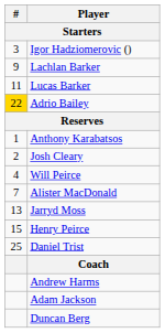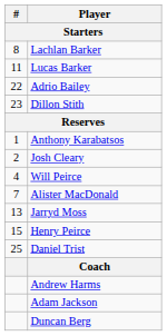 <table class="wikitable" style="text-align:center">
 <tr>
 <th scope="col" width="25px">#</th>
 <th scope="col" width="180px">Player</th>
 </tr>
 <tr>
 <th scope="col" colspan="2">Starters</th>
 </tr>
 <tr>
-<td>3</td>
-<td style="text-align:left"><a href='#'>Igor Hadziomerovic</a> ()</td>
-</tr>
-<tr>
-<td>9</td>
+<td>8</td>
 <td style="text-align:left"><a href='#'>Lachlan Barker</a></td>
 </tr>
 <tr>
 <td>11</td>
 <td style="text-align:left"><a href='#'>Lucas Barker</a></td>
 </tr>
 <tr>
-<td style="background: gold;">22</td>
+<td>22</td>
 <td style="text-align:left"><a href='#'>Adrio Bailey</a></td>
+</tr>
+<tr>
+<td>23</td>
+<td style="text-align:left"><a href='#'>Dillon Stith</a></td>
 </tr>
 <tr>
 <th scope="col" colspan="2">Reserves</th>
 </tr>
 <tr>
 <td>1</td>
 <td style="text-align:left"><a href='#'>Anthony Karabatsos</a></td>
 </tr>
 <tr>
 <td>2</td>
 <td style="text-align:left"><a href='#'>Josh Cleary</a></td>
 </tr>
 <tr>
 <td>4</td>
 <td style="text-align:left"><a href='#'>Will Peirce</a></td>
 </tr>
 <tr>
 <td>7</td>
 <td style="text-align:left"><a href='#'>Alister MacDonald</a></td>
 </tr>
 <tr>
 <td>13</td>
 <td style="text-align:left"><a href='#'>Jarryd Moss</a></td>
 </tr>
 <tr>
 <td>15</td>
 <td style="text-align:left"><a href='#'>Henry Peirce</a></td>
 </tr>
 <tr>
 <td>25</td>
 <td style="text-align:left"><a href='#'>Daniel Trist</a></td>
 </tr>
 <tr>
 <th scope="col" width="25px"></th>
 <th scope="col" width="180px">Coach</th>
 </tr>
 <tr>
 <td></td>
 <td style="text-align:left"><a href='#'>Andrew Harms</a></td>
 </tr>
 <tr>
 <td></td>
 <td style="text-align:left"><a href='#'>Adam Jackson</a></td>
 </tr>
 <tr>
 <td></td>
 <td style="text-align:left"><a href='#'>Duncan Berg</a></td>
 </tr>
 </table>
